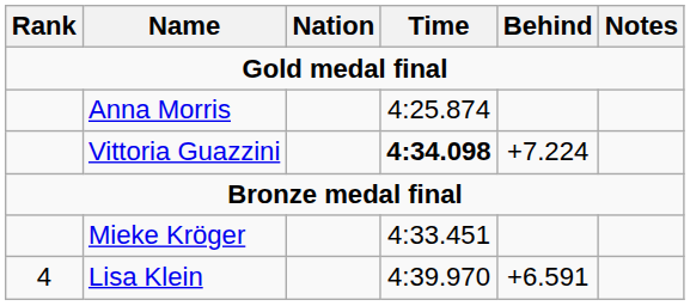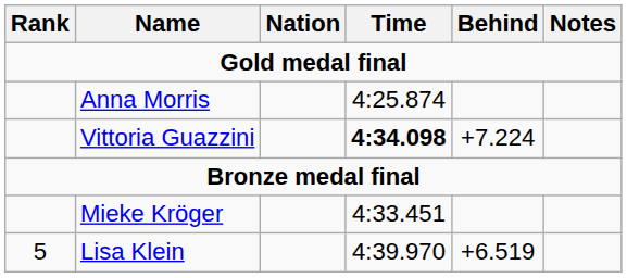 <table class="wikitable" style="text-align:center">
 <tr>
 <th>Rank</th>
 <th>Name</th>
 <th>Nation</th>
 <th>Time</th>
 <th>Behind</th>
 <th>Notes</th>
 </tr>
 <tr>
 <td colspan=6><strong>Gold medal final</strong></td>
 </tr>
 <tr>
 <td></td>
 <td align=left><a href='#'>Anna Morris</a></td>
 <td align=left></td>
 <td>4:25.874</td>
 <td></td>
 <td></td>
 </tr>
 <tr>
 <td></td>
 <td align=left><a href='#'>Vittoria Guazzini</a></td>
 <td align=left></td>
 <td><strong>4:34.098</strong></td>
 <td>+7.224</td>
 <td></td>
 </tr>
 <tr>
 <td colspan=6><strong>Bronze medal final</strong></td>
 </tr>
 <tr>
 <td></td>
 <td align="left"><a href='#'>Mieke Kröger</a></td>
 <td align=left></td>
 <td>4:33.451</td>
 <td></td>
 <td></td>
 </tr>
 <tr>
-<td>4</td>
+<td>5</td>
 <td align=left><a href='#'>Lisa Klein</a></td>
 <td align=left></td>
 <td>4:39.970</td>
-<td>+6.591</td>
+<td>+6.519</td>
 <td></td>
 </tr>
 </table>
